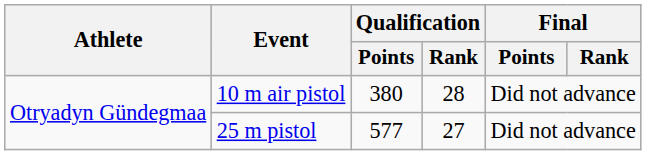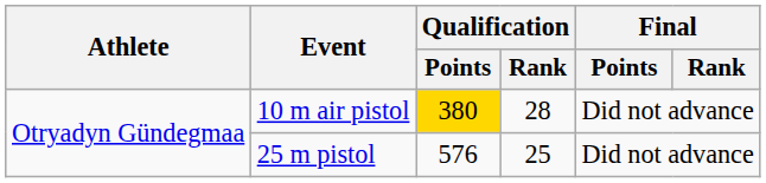 <table class="wikitable" style="font-size:90%">
 <tr>
 <th rowspan="2">Athlete</th>
 <th rowspan="2">Event</th>
 <th colspan=2>Qualification</th>
 <th colspan=2>Final</th>
 </tr>
 <tr style="font-size:95%">
 <th>Points</th>
 <th>Rank</th>
 <th>Points</th>
 <th>Rank</th>
 </tr>
 <tr align=center>
 <td align=left rowspan=2><a href='#'>Otryadyn Gündegmaa</a></td>
 <td align=left><a href='#'>10 m air pistol</a></td>
-<td>380</td>
+<td style="background: gold;">380</td>
 <td>28</td>
 <td colspan=2>Did not advance</td>
 </tr>
 <tr align=center>
 <td align=left><a href='#'>25 m pistol</a></td>
-<td>577</td>
-<td>27</td>
+<td>576</td>
+<td>25</td>
 <td colspan=2>Did not advance</td>
 </tr>
 </table>
